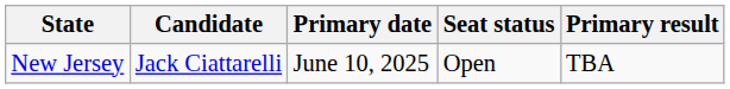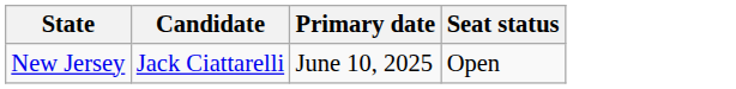 <table class="wikitable sortable">
 <tr>
 <th bgcolor="teal">State</th>
 <th bgcolor="teal">Candidate</th>
 <th bgcolor="teal">Primary date</th>
 <th>Seat status</th>
-<th>Primary result</th>
 </tr>
 <tr>
 <td> <a href='#'>New Jersey</a></td>
 <td><a href='#'>Jack Ciattarelli</a></td>
 <td>June 10, 2025</td>
 <td>Open</td>
-<td>TBA</td>
 </tr>
 </table>
